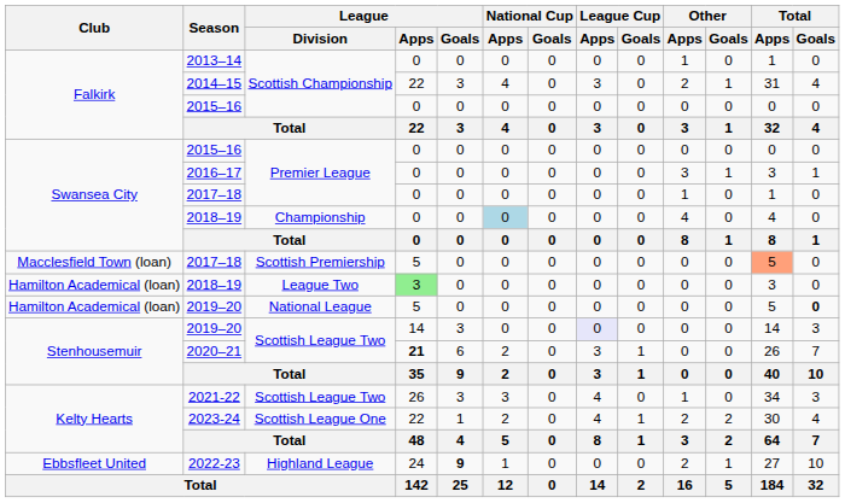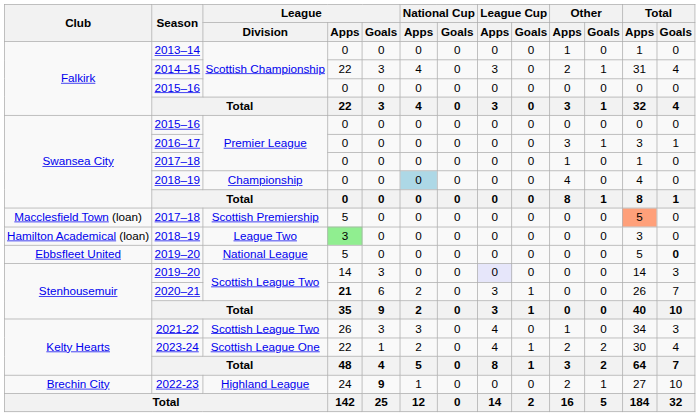 <table class="wikitable" style="text-align: center">
 <tr>
 <th rowspan=2>Club</th>
 <th rowspan=2>Season</th>
 <th colspan=3>League</th>
 <th colspan=2>National Cup</th>
 <th colspan=2>League Cup</th>
 <th colspan=2>Other</th>
 <th colspan=2>Total</th>
 </tr>
 <tr>
 <th>Division</th>
 <th>Apps</th>
 <th>Goals</th>
 <th>Apps</th>
 <th>Goals</th>
 <th>Apps</th>
 <th>Goals</th>
 <th>Apps</th>
 <th>Goals</th>
 <th>Apps</th>
 <th>Goals</th>
 </tr>
 <tr>
 <td rowspan="4"><a href='#'>Falkirk</a></td>
 <td><a href='#'>2013–14</a></td>
 <td rowspan="3"><a href='#'>Scottish Championship</a></td>
 <td>0</td>
 <td>0</td>
 <td>0</td>
 <td>0</td>
 <td>0</td>
 <td>0</td>
 <td>1</td>
 <td>0</td>
 <td>1</td>
 <td>0</td>
 </tr>
 <tr>
 <td><a href='#'>2014–15</a></td>
 <td>22</td>
 <td>3</td>
 <td>4</td>
 <td>0</td>
 <td>3</td>
 <td>0</td>
 <td>2</td>
 <td>1</td>
 <td>31</td>
 <td>4</td>
 </tr>
 <tr>
 <td><a href='#'>2015–16</a></td>
 <td>0</td>
 <td>0</td>
 <td>0</td>
 <td>0</td>
 <td>0</td>
 <td>0</td>
 <td>0</td>
 <td>0</td>
 <td>0</td>
 <td>0</td>
 </tr>
 <tr>
 <th colspan="2">Total</th>
 <th>22</th>
 <th>3</th>
 <th>4</th>
 <th>0</th>
 <th>3</th>
 <th>0</th>
 <th>3</th>
 <th>1</th>
 <th>32</th>
 <th>4</th>
 </tr>
 <tr>
 <td rowspan="5"><a href='#'>Swansea City</a></td>
 <td><a href='#'>2015–16</a></td>
 <td rowspan="3"><a href='#'>Premier League</a></td>
 <td>0</td>
 <td>0</td>
 <td>0</td>
 <td>0</td>
 <td>0</td>
 <td>0</td>
 <td>0</td>
 <td>0</td>
 <td>0</td>
 <td>0</td>
 </tr>
 <tr>
 <td><a href='#'>2016–17</a></td>
 <td>0</td>
 <td>0</td>
 <td>0</td>
 <td>0</td>
 <td>0</td>
 <td>0</td>
 <td>3</td>
 <td>1</td>
 <td>3</td>
 <td>1</td>
 </tr>
 <tr>
 <td><a href='#'>2017–18</a></td>
 <td>0</td>
 <td>0</td>
 <td>0</td>
 <td>0</td>
 <td>0</td>
 <td>0</td>
 <td>1</td>
 <td>0</td>
 <td>1</td>
 <td>0</td>
 </tr>
 <tr>
 <td><a href='#'>2018–19</a></td>
 <td><a href='#'>Championship</a></td>
 <td>0</td>
 <td>0</td>
 <td style="background: lightblue;">0</td>
 <td>0</td>
 <td>0</td>
 <td>0</td>
 <td>4</td>
 <td>0</td>
 <td>4</td>
 <td>0</td>
 </tr>
 <tr>
 <th colspan="2">Total</th>
 <th>0</th>
 <th>0</th>
 <th>0</th>
 <th>0</th>
 <th>0</th>
 <th>0</th>
 <th>8</th>
 <th>1</th>
 <th>8</th>
 <th>1</th>
 </tr>
 <tr>
 <td><a href='#'>Macclesfield Town</a> (loan)</td>
 <td><a href='#'>2017–18</a></td>
 <td><a href='#'>Scottish Premiership</a></td>
 <td>5</td>
 <td>0</td>
 <td>0</td>
 <td>0</td>
 <td>0</td>
 <td>0</td>
 <td>0</td>
 <td>0</td>
 <td style="background: lightsalmon;">5</td>
 <td>0</td>
 </tr>
 <tr>
 <td><a href='#'>Hamilton Academical</a> (loan)</td>
 <td><a href='#'>2018–19</a></td>
 <td><a href='#'>League Two</a></td>
 <td style="background: lightgreen;">3</td>
 <td>0</td>
 <td>0</td>
 <td>0</td>
 <td>0</td>
 <td>0</td>
 <td>0</td>
 <td>0</td>
 <td>3</td>
 <td>0</td>
 </tr>
 <tr>
-<td><a href='#'>Hamilton Academical</a> (loan)</td>
+<td><a href='#'>Ebbsfleet United</a></td>
 <td><a href='#'>2019–20</a></td>
 <td><a href='#'>National League</a></td>
 <td>5</td>
 <td>0</td>
 <td>0</td>
 <td>0</td>
 <td>0</td>
 <td>0</td>
 <td>0</td>
 <td>0</td>
 <td>5</td>
 <td><strong>0</strong></td>
 </tr>
 <tr>
 <td rowspan=3><a href='#'>Stenhousemuir</a></td>
 <td><a href='#'>2019–20</a></td>
 <td rowspan="2"><a href='#'>Scottish League Two</a></td>
 <td>14</td>
 <td>3</td>
 <td>0</td>
 <td>0</td>
 <td style="background: lavender;">0</td>
 <td>0</td>
 <td>0</td>
 <td>0</td>
 <td>14</td>
 <td>3</td>
 </tr>
 <tr>
 <td><a href='#'>2020–21</a></td>
 <td><strong>21</strong></td>
 <td>6</td>
 <td>2</td>
 <td>0</td>
 <td>3</td>
 <td>1</td>
 <td>0</td>
 <td>0</td>
 <td>26</td>
 <td>7</td>
 </tr>
 <tr>
 <th colspan=2>Total</th>
 <th>35</th>
 <th>9</th>
 <th>2</th>
 <th>0</th>
 <th>3</th>
 <th>1</th>
 <th>0</th>
 <th>0</th>
 <th>40</th>
 <th>10</th>
 </tr>
 <tr>
 <td rowspan="3"><a href='#'>Kelty Hearts</a></td>
 <td><a href='#'>2021-22</a></td>
 <td><a href='#'>Scottish League Two</a></td>
 <td>26</td>
 <td>3</td>
 <td>3</td>
 <td>0</td>
 <td>4</td>
 <td>0</td>
 <td>1</td>
 <td>0</td>
 <td>34</td>
 <td>3</td>
 </tr>
 <tr>
 <td><a href='#'>2023-24</a></td>
 <td><a href='#'>Scottish League One</a></td>
 <td>22</td>
 <td>1</td>
 <td>2</td>
 <td>0</td>
 <td>4</td>
 <td>1</td>
 <td>2</td>
 <td>2</td>
 <td>30</td>
 <td>4</td>
 </tr>
 <tr>
 <th colspan="2">Total</th>
 <th>48</th>
 <th>4</th>
 <th>5</th>
 <th>0</th>
 <th>8</th>
 <th>1</th>
 <th>3</th>
 <th>2</th>
 <th>64</th>
 <th>7</th>
 </tr>
 <tr>
-<td><a href='#'>Ebbsfleet United</a></td>
+<td><a href='#'>Brechin City</a></td>
 <td><a href='#'>2022-23</a></td>
 <td><a href='#'>Highland League</a></td>
 <td>24</td>
 <td><strong>9</strong></td>
 <td>1</td>
 <td>0</td>
 <td>0</td>
 <td>0</td>
 <td>2</td>
 <td>1</td>
 <td>27</td>
 <td>10</td>
 </tr>
 <tr>
 <th colspan="3">Total</th>
 <th>142</th>
 <th>25</th>
 <th>12</th>
 <th>0</th>
 <th>14</th>
 <th>2</th>
 <th>16</th>
 <th>5</th>
 <th>184</th>
 <th>32</th>
 </tr>
 </table>
